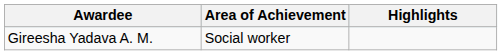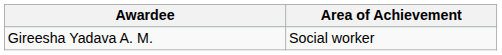 <table class="wikitable">
 <tr style="background:#b0e0e6; text-align:center;">
 <th style="width:40%;"><strong>Awardee</strong></th>
 <th style="width:30%;"><strong>Area of Achievement</strong></th>
-<th style="width:30%;"><strong>Highlights</strong></th>
 </tr>
 <tr>
 <td>Gireesha Yadava A. M.</td>
 <td>Social worker</td>
-<td></td>
 </tr>
 </table>
